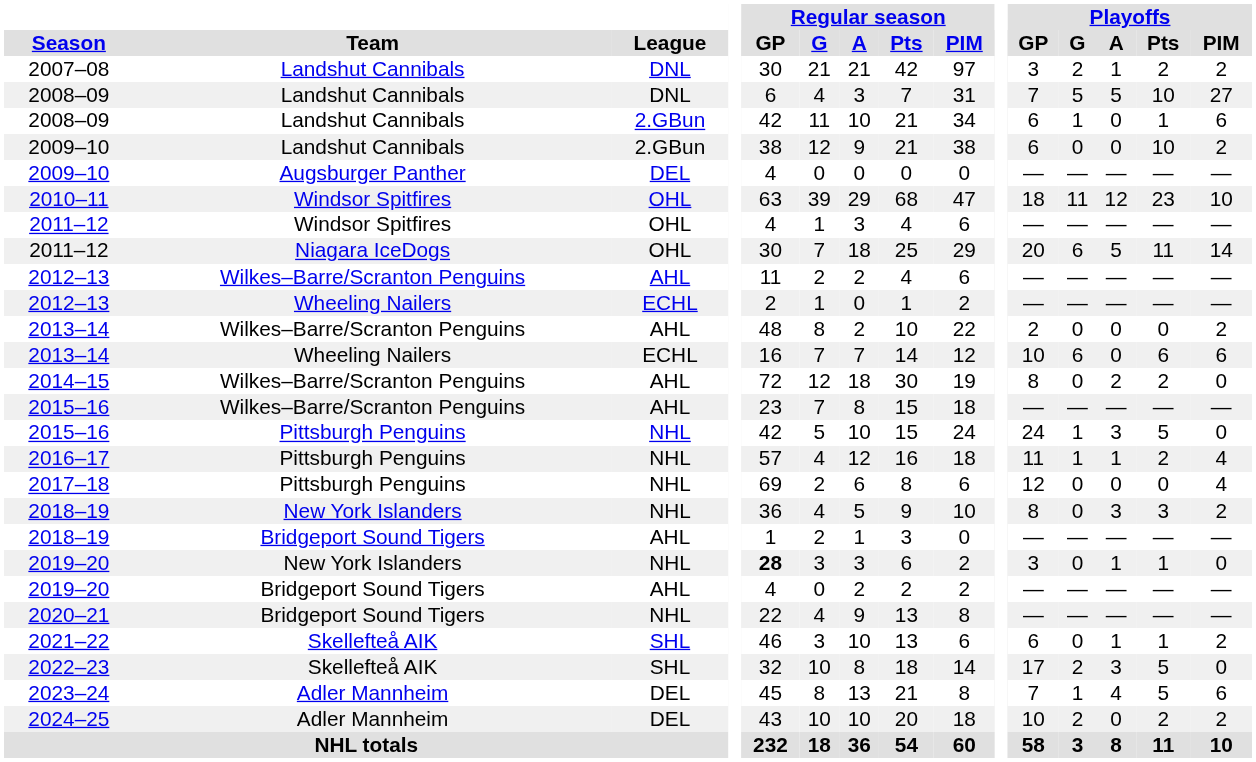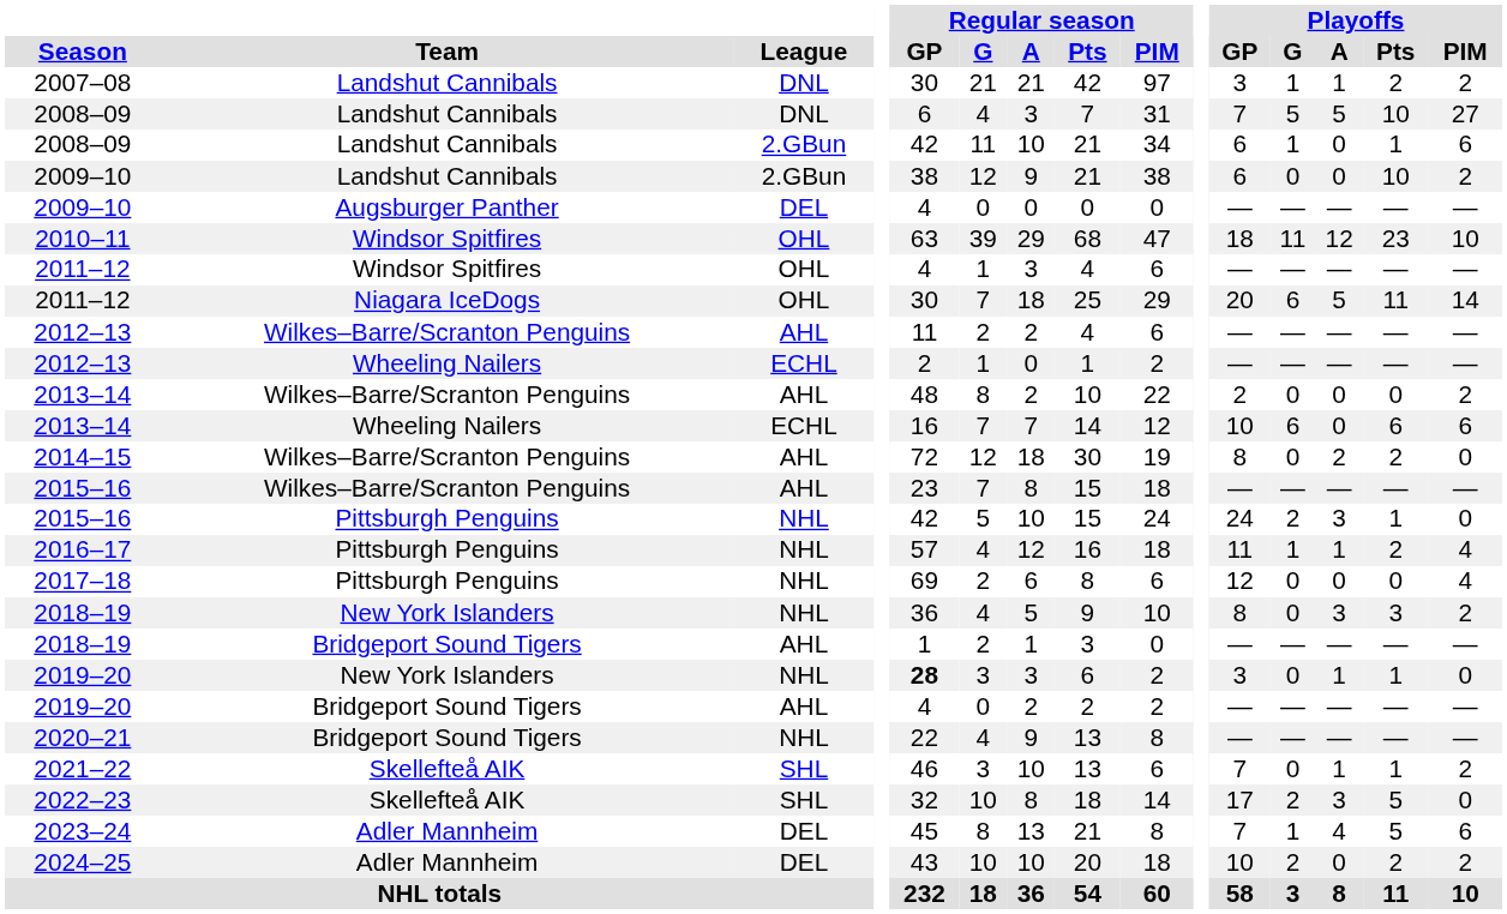 <table border="0" cellpadding="1" cellspacing="0" style="text-align:center; width:60em;">
 <tr style="background:#e0e0e0;">
 <th colspan="3"  bgcolor="#ffffff"> </th>
 <th rowspan="102" bgcolor="#ffffff"> </th>
 <th colspan="5"><a href='#'>Regular season</a></th>
 <th rowspan="102" bgcolor="#ffffff"> </th>
 <th colspan="5"><a href='#'>Playoffs</a></th>
 </tr>
 <tr style="background:#e0e0e0;">
 <th><a href='#'>Season</a></th>
 <th>Team</th>
 <th>League</th>
 <th>GP</th>
 <th><a href='#'>G</a></th>
 <th><a href='#'>A</a></th>
 <th><a href='#'>Pts</a></th>
 <th><a href='#'>PIM</a></th>
 <th>GP</th>
 <th>G</th>
 <th>A</th>
 <th>Pts</th>
 <th>PIM</th>
 </tr>
 <tr>
 <td>2007–08</td>
 <td><a href='#'>Landshut Cannibals</a></td>
 <td><a href='#'>DNL</a></td>
 <td>30</td>
 <td>21</td>
 <td>21</td>
 <td>42</td>
 <td>97</td>
 <td>3</td>
-<td>2</td>
+<td>1</td>
 <td>1</td>
 <td>2</td>
 <td>2</td>
 </tr>
 <tr bgcolor="#f0f0f0">
 <td>2008–09</td>
 <td>Landshut Cannibals</td>
 <td>DNL</td>
 <td>6</td>
 <td>4</td>
 <td>3</td>
 <td>7</td>
 <td>31</td>
 <td>7</td>
 <td>5</td>
 <td>5</td>
 <td>10</td>
 <td>27</td>
 </tr>
 <tr>
 <td>2008–09</td>
 <td>Landshut Cannibals</td>
 <td><a href='#'>2.GBun</a></td>
 <td>42</td>
 <td>11</td>
 <td>10</td>
 <td>21</td>
 <td>34</td>
 <td>6</td>
 <td>1</td>
 <td>0</td>
 <td>1</td>
 <td>6</td>
 </tr>
 <tr bgcolor="#f0f0f0">
 <td>2009–10</td>
 <td>Landshut Cannibals</td>
 <td>2.GBun</td>
 <td>38</td>
 <td>12</td>
 <td>9</td>
 <td>21</td>
 <td>38</td>
 <td>6</td>
 <td>0</td>
 <td>0</td>
 <td>10</td>
 <td>2</td>
 </tr>
 <tr>
 <td><a href='#'>2009–10</a></td>
 <td><a href='#'>Augsburger Panther</a></td>
 <td><a href='#'>DEL</a></td>
 <td>4</td>
 <td>0</td>
 <td>0</td>
 <td>0</td>
 <td>0</td>
 <td>—</td>
 <td>—</td>
 <td>—</td>
 <td>—</td>
 <td>—</td>
 </tr>
 <tr bgcolor="#f0f0f0">
 <td><a href='#'>2010–11</a></td>
 <td><a href='#'>Windsor Spitfires</a></td>
 <td><a href='#'>OHL</a></td>
 <td>63</td>
 <td>39</td>
 <td>29</td>
 <td>68</td>
 <td>47</td>
 <td>18</td>
 <td>11</td>
 <td>12</td>
 <td>23</td>
 <td>10</td>
 </tr>
 <tr>
 <td><a href='#'>2011–12</a></td>
 <td>Windsor Spitfires</td>
 <td>OHL</td>
 <td>4</td>
 <td>1</td>
 <td>3</td>
 <td>4</td>
 <td>6</td>
 <td>—</td>
 <td>—</td>
 <td>—</td>
 <td>—</td>
 <td>—</td>
 </tr>
 <tr bgcolor="#f0f0f0">
 <td>2011–12</td>
 <td><a href='#'>Niagara IceDogs</a></td>
 <td>OHL</td>
 <td>30</td>
 <td>7</td>
 <td>18</td>
 <td>25</td>
 <td>29</td>
 <td>20</td>
 <td>6</td>
 <td>5</td>
 <td>11</td>
 <td>14</td>
 </tr>
 <tr>
 <td><a href='#'>2012–13</a></td>
 <td><a href='#'>Wilkes–Barre/Scranton Penguins</a></td>
 <td><a href='#'>AHL</a></td>
 <td>11</td>
 <td>2</td>
 <td>2</td>
 <td>4</td>
 <td>6</td>
 <td>—</td>
 <td>—</td>
 <td>—</td>
 <td>—</td>
 <td>—</td>
 </tr>
 <tr bgcolor="#f0f0f0">
 <td><a href='#'>2012–13</a></td>
 <td><a href='#'>Wheeling Nailers</a></td>
 <td><a href='#'>ECHL</a></td>
 <td>2</td>
 <td>1</td>
 <td>0</td>
 <td>1</td>
 <td>2</td>
 <td>—</td>
 <td>—</td>
 <td>—</td>
 <td>—</td>
 <td>—</td>
 </tr>
 <tr>
 <td><a href='#'>2013–14</a></td>
 <td>Wilkes–Barre/Scranton Penguins</td>
 <td>AHL</td>
 <td>48</td>
 <td>8</td>
 <td>2</td>
 <td>10</td>
 <td>22</td>
 <td>2</td>
 <td>0</td>
 <td>0</td>
 <td>0</td>
 <td>2</td>
 </tr>
 <tr bgcolor="#f0f0f0">
 <td><a href='#'>2013–14</a></td>
 <td>Wheeling Nailers</td>
 <td>ECHL</td>
 <td>16</td>
 <td>7</td>
 <td>7</td>
 <td>14</td>
 <td>12</td>
 <td>10</td>
 <td>6</td>
 <td>0</td>
 <td>6</td>
 <td>6</td>
 </tr>
 <tr>
 <td><a href='#'>2014–15</a></td>
 <td>Wilkes–Barre/Scranton Penguins</td>
 <td>AHL</td>
 <td>72</td>
 <td>12</td>
 <td>18</td>
 <td>30</td>
 <td>19</td>
 <td>8</td>
 <td>0</td>
 <td>2</td>
 <td>2</td>
 <td>0</td>
 </tr>
 <tr bgcolor="#f0f0f0">
 <td><a href='#'>2015–16</a></td>
 <td>Wilkes–Barre/Scranton Penguins</td>
 <td>AHL</td>
 <td>23</td>
 <td>7</td>
 <td>8</td>
 <td>15</td>
 <td>18</td>
 <td>—</td>
 <td>—</td>
 <td>—</td>
 <td>—</td>
 <td>—</td>
 </tr>
 <tr>
 <td><a href='#'>2015–16</a></td>
 <td><a href='#'>Pittsburgh Penguins</a></td>
 <td><a href='#'>NHL</a></td>
 <td>42</td>
 <td>5</td>
 <td>10</td>
 <td>15</td>
 <td>24</td>
 <td>24</td>
+<td>2</td>
+<td>3</td>
 <td>1</td>
-<td>3</td>
-<td>5</td>
 <td>0</td>
 </tr>
 <tr bgcolor="#f0f0f0">
 <td><a href='#'>2016–17</a></td>
 <td>Pittsburgh Penguins</td>
 <td>NHL</td>
 <td>57</td>
 <td>4</td>
 <td>12</td>
 <td>16</td>
 <td>18</td>
 <td>11</td>
 <td>1</td>
 <td>1</td>
 <td>2</td>
 <td>4</td>
 </tr>
 <tr>
 <td><a href='#'>2017–18</a></td>
 <td>Pittsburgh Penguins</td>
 <td>NHL</td>
 <td>69</td>
 <td>2</td>
 <td>6</td>
 <td>8</td>
 <td>6</td>
 <td>12</td>
 <td>0</td>
 <td>0</td>
 <td>0</td>
 <td>4</td>
 </tr>
 <tr bgcolor="#f0f0f0">
 <td><a href='#'>2018–19</a></td>
 <td><a href='#'>New York Islanders</a></td>
 <td>NHL</td>
 <td>36</td>
 <td>4</td>
 <td>5</td>
 <td>9</td>
 <td>10</td>
 <td>8</td>
 <td>0</td>
 <td>3</td>
 <td>3</td>
 <td>2</td>
 </tr>
 <tr>
 <td><a href='#'>2018–19</a></td>
 <td><a href='#'>Bridgeport Sound Tigers</a></td>
 <td>AHL</td>
 <td>1</td>
 <td>2</td>
 <td>1</td>
 <td>3</td>
 <td>0</td>
 <td>—</td>
 <td>—</td>
 <td>—</td>
 <td>—</td>
 <td>—</td>
 </tr>
 <tr bgcolor="#f0f0f0">
 <td><a href='#'>2019–20</a></td>
 <td>New York Islanders</td>
 <td>NHL</td>
 <td><strong>28</strong></td>
 <td>3</td>
 <td>3</td>
 <td>6</td>
 <td>2</td>
 <td>3</td>
 <td>0</td>
 <td>1</td>
 <td>1</td>
 <td>0</td>
 </tr>
 <tr>
 <td><a href='#'>2019–20</a></td>
 <td>Bridgeport Sound Tigers</td>
 <td>AHL</td>
 <td>4</td>
 <td>0</td>
 <td>2</td>
 <td>2</td>
 <td>2</td>
 <td>—</td>
 <td>—</td>
 <td>—</td>
 <td>—</td>
 <td>—</td>
 </tr>
 <tr bgcolor="#f0f0f0">
 <td><a href='#'>2020–21</a></td>
 <td>Bridgeport Sound Tigers</td>
 <td>NHL</td>
 <td>22</td>
 <td>4</td>
 <td>9</td>
 <td>13</td>
 <td>8</td>
 <td>—</td>
 <td>—</td>
 <td>—</td>
 <td>—</td>
 <td>—</td>
 </tr>
 <tr>
 <td><a href='#'>2021–22</a></td>
 <td><a href='#'>Skellefteå AIK</a></td>
 <td><a href='#'>SHL</a></td>
 <td>46</td>
 <td>3</td>
 <td>10</td>
 <td>13</td>
 <td>6</td>
-<td>6</td>
+<td>7</td>
 <td>0</td>
 <td>1</td>
 <td>1</td>
 <td>2</td>
 </tr>
 <tr bgcolor="#f0f0f0">
 <td><a href='#'>2022–23</a></td>
 <td>Skellefteå AIK</td>
 <td>SHL</td>
 <td>32</td>
 <td>10</td>
 <td>8</td>
 <td>18</td>
 <td>14</td>
 <td>17</td>
 <td>2</td>
 <td>3</td>
 <td>5</td>
 <td>0</td>
 </tr>
 <tr>
 <td><a href='#'>2023–24</a></td>
 <td><a href='#'>Adler Mannheim</a></td>
 <td>DEL</td>
 <td>45</td>
 <td>8</td>
 <td>13</td>
 <td>21</td>
 <td>8</td>
 <td>7</td>
 <td>1</td>
 <td>4</td>
 <td>5</td>
 <td>6</td>
 </tr>
 <tr bgcolor="#f0f0f0">
 <td><a href='#'>2024–25</a></td>
 <td>Adler Mannheim</td>
 <td>DEL</td>
 <td>43</td>
 <td>10</td>
 <td>10</td>
 <td>20</td>
 <td>18</td>
 <td>10</td>
 <td>2</td>
 <td>0</td>
 <td>2</td>
 <td>2</td>
 </tr>
 <tr bgcolor="#e0e0e0">
 <th colspan="3">NHL totals</th>
 <th>232</th>
 <th>18</th>
 <th>36</th>
 <th>54</th>
 <th>60</th>
 <th>58</th>
 <th>3</th>
 <th>8</th>
 <th>11</th>
 <th>10</th>
 </tr>
 </table>
